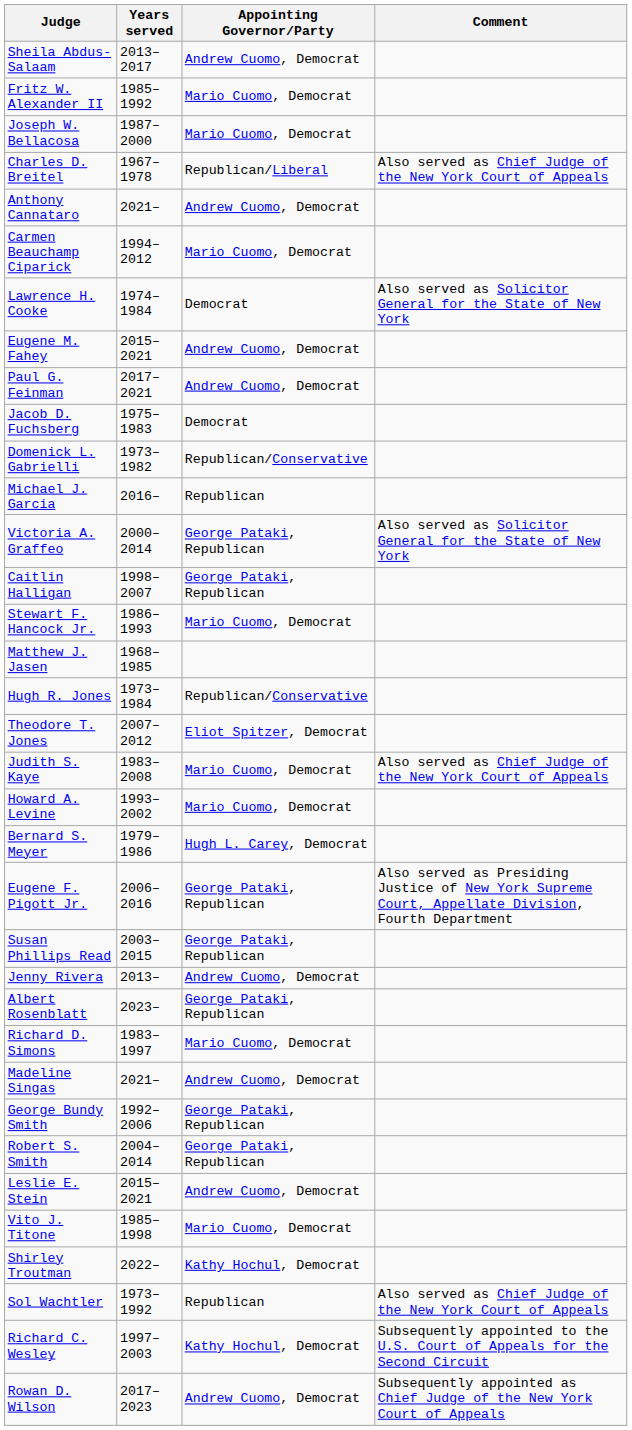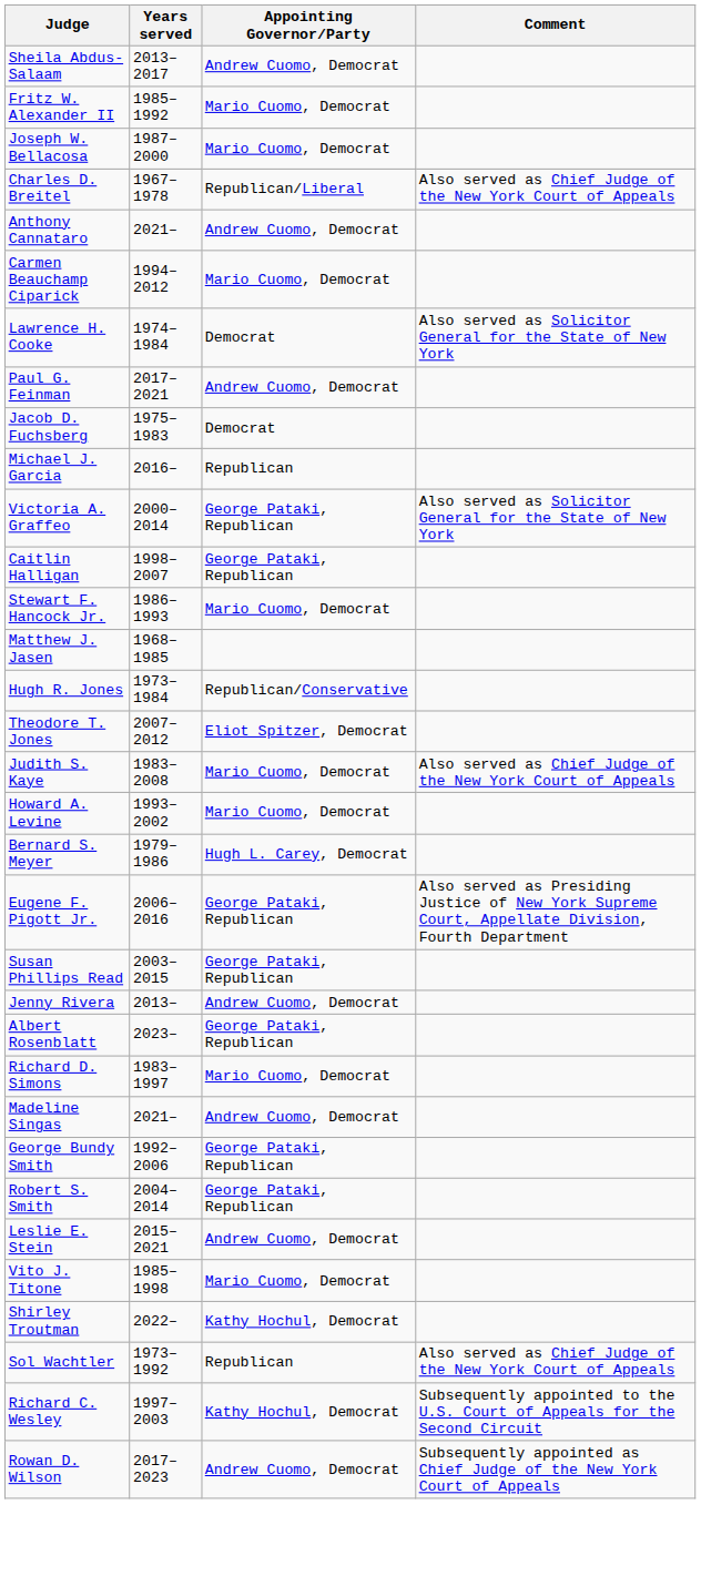 <table class="wikitable sortable">
 <tr>
 <th>Judge</th>
 <th>Years served</th>
 <th>Appointing Governor/Party</th>
 <th>Comment</th>
 </tr>
 <tr>
 <td><a href='#'>Sheila Abdus-Salaam</a></td>
 <td>2013–2017</td>
 <td><a href='#'>Andrew Cuomo</a>, Democrat</td>
 <td></td>
 </tr>
 <tr>
 <td><a href='#'>Fritz W. Alexander II</a></td>
 <td>1985–1992</td>
 <td><a href='#'>Mario Cuomo</a>, Democrat</td>
 <td></td>
 </tr>
 <tr>
 <td><a href='#'>Joseph W. Bellacosa</a></td>
 <td>1987–2000</td>
 <td><a href='#'>Mario Cuomo</a>, Democrat</td>
 <td></td>
 </tr>
 <tr>
 <td><a href='#'>Charles D. Breitel</a></td>
 <td>1967–1978</td>
 <td>Republican/<a href='#'>Liberal</a></td>
 <td>Also served as <a href='#'>Chief Judge of the New York Court of Appeals</a></td>
 </tr>
 <tr>
 <td><a href='#'>Anthony Cannataro</a></td>
 <td>2021–</td>
 <td><a href='#'>Andrew Cuomo</a>, Democrat</td>
 <td></td>
 </tr>
 <tr>
 <td><a href='#'>Carmen Beauchamp Ciparick</a></td>
 <td>1994–2012</td>
 <td><a href='#'>Mario Cuomo</a>, Democrat</td>
 <td></td>
 </tr>
 <tr>
 <td><a href='#'>Lawrence H. Cooke</a></td>
 <td>1974–1984</td>
 <td>Democrat</td>
 <td>Also served as <a href='#'>Solicitor General for the State of New York</a></td>
 </tr>
 <tr>
-<td><a href='#'>Eugene M. Fahey</a></td>
-<td>2015–2021</td>
-<td><a href='#'>Andrew Cuomo</a>, Democrat</td>
-<td></td>
-</tr>
-<tr>
 <td><a href='#'>Paul G. Feinman</a></td>
 <td>2017–2021</td>
 <td><a href='#'>Andrew Cuomo</a>, Democrat</td>
 <td></td>
 </tr>
 <tr>
 <td><a href='#'>Jacob D. Fuchsberg</a></td>
 <td>1975–1983</td>
 <td>Democrat</td>
-<td></td>
-</tr>
-<tr>
-<td><a href='#'>Domenick L. Gabrielli</a></td>
-<td>1973–1982</td>
-<td>Republican/<a href='#'>Conservative</a></td>
 <td></td>
 </tr>
 <tr>
 <td><a href='#'>Michael J. Garcia</a></td>
 <td>2016–</td>
 <td>Republican</td>
 <td></td>
 </tr>
 <tr>
 <td><a href='#'>Victoria A. Graffeo</a></td>
 <td>2000–2014</td>
 <td><a href='#'>George Pataki</a>, Republican</td>
 <td>Also served as <a href='#'>Solicitor General for the State of New York</a></td>
 </tr>
 <tr>
 <td><a href='#'>Caitlin Halligan</a></td>
 <td>1998–2007</td>
 <td><a href='#'>George Pataki</a>, Republican</td>
 </tr>
 <tr>
 <td><a href='#'>Stewart F. Hancock Jr.</a></td>
 <td>1986–1993</td>
 <td><a href='#'>Mario Cuomo</a>, Democrat</td>
 <td></td>
 </tr>
 <tr>
 <td><a href='#'>Matthew J. Jasen</a></td>
 <td>1968–1985</td>
 <td></td>
 <td></td>
 </tr>
 <tr>
 <td><a href='#'>Hugh R. Jones</a></td>
 <td>1973–1984</td>
 <td>Republican/<a href='#'>Conservative</a></td>
 <td></td>
 </tr>
 <tr>
 <td><a href='#'>Theodore T. Jones</a></td>
 <td>2007–2012</td>
 <td><a href='#'>Eliot Spitzer</a>, Democrat</td>
 <td></td>
 </tr>
 <tr>
 <td><a href='#'>Judith S. Kaye</a></td>
 <td>1983–2008</td>
 <td><a href='#'>Mario Cuomo</a>, Democrat</td>
 <td>Also served as <a href='#'>Chief Judge of the New York Court of Appeals</a></td>
 </tr>
 <tr>
 <td><a href='#'>Howard A. Levine</a></td>
 <td>1993–2002</td>
 <td><a href='#'>Mario Cuomo</a>, Democrat</td>
 <td></td>
 </tr>
 <tr>
 <td><a href='#'>Bernard S. Meyer</a></td>
 <td>1979–1986</td>
 <td><a href='#'>Hugh L. Carey</a>, Democrat</td>
 <td></td>
 </tr>
 <tr>
 <td><a href='#'>Eugene F. Pigott Jr.</a></td>
 <td>2006–2016</td>
 <td><a href='#'>George Pataki</a>, Republican</td>
 <td>Also served as Presiding Justice of <a href='#'>New York Supreme Court, Appellate Division</a>, Fourth Department</td>
 </tr>
 <tr>
 <td><a href='#'>Susan Phillips Read</a></td>
 <td>2003–2015</td>
 <td><a href='#'>George Pataki</a>, Republican</td>
 <td></td>
 </tr>
 <tr>
 <td><a href='#'>Jenny Rivera</a></td>
 <td>2013–</td>
 <td><a href='#'>Andrew Cuomo</a>, Democrat</td>
 <td></td>
 </tr>
 <tr>
 <td><a href='#'>Albert Rosenblatt</a></td>
 <td>2023–</td>
 <td><a href='#'>George Pataki</a>, Republican</td>
 <td></td>
 </tr>
 <tr>
 <td><a href='#'>Richard D. Simons</a></td>
 <td>1983–1997</td>
 <td><a href='#'>Mario Cuomo</a>, Democrat</td>
 <td></td>
 </tr>
 <tr>
 <td><a href='#'>Madeline Singas</a></td>
 <td>2021–</td>
 <td><a href='#'>Andrew Cuomo</a>, Democrat</td>
 <td></td>
 </tr>
 <tr>
 <td><a href='#'>George Bundy Smith</a></td>
 <td>1992–2006</td>
 <td><a href='#'>George Pataki</a>, Republican</td>
 <td></td>
 </tr>
 <tr>
 <td><a href='#'>Robert S. Smith</a></td>
 <td>2004–2014</td>
 <td><a href='#'>George Pataki</a>, Republican</td>
 <td></td>
 </tr>
 <tr>
 <td><a href='#'>Leslie E. Stein</a></td>
 <td>2015–2021</td>
 <td><a href='#'>Andrew Cuomo</a>, Democrat</td>
 <td></td>
 </tr>
 <tr>
 <td><a href='#'>Vito J. Titone</a></td>
 <td>1985–1998</td>
 <td><a href='#'>Mario Cuomo</a>, Democrat</td>
 <td></td>
 </tr>
 <tr>
 <td><a href='#'>Shirley Troutman</a></td>
 <td>2022–</td>
 <td><a href='#'>Kathy Hochul</a>, Democrat</td>
 <td></td>
 </tr>
 <tr>
 <td><a href='#'>Sol Wachtler</a></td>
 <td>1973–1992</td>
 <td>Republican</td>
 <td>Also served as <a href='#'>Chief Judge of the New York Court of Appeals</a></td>
 </tr>
 <tr>
 <td><a href='#'>Richard C. Wesley</a></td>
 <td>1997–2003</td>
 <td><a href='#'>Kathy Hochul</a>, Democrat</td>
 <td>Subsequently appointed to the <a href='#'>U.S. Court of Appeals for the Second Circuit</a></td>
 </tr>
 <tr>
 <td><a href='#'>Rowan D. Wilson</a></td>
 <td>2017–2023</td>
 <td><a href='#'>Andrew Cuomo</a>, Democrat</td>
 <td>Subsequently appointed as <a href='#'>Chief Judge of the New York Court of Appeals</a></td>
 </tr>
 </table>
